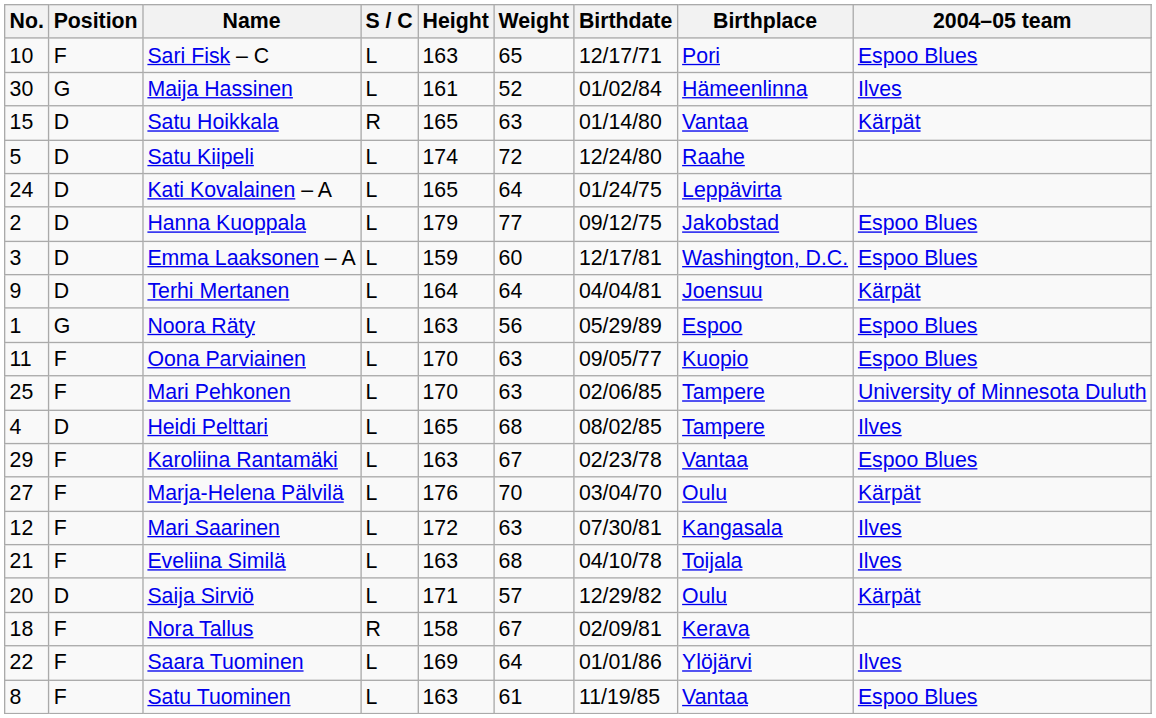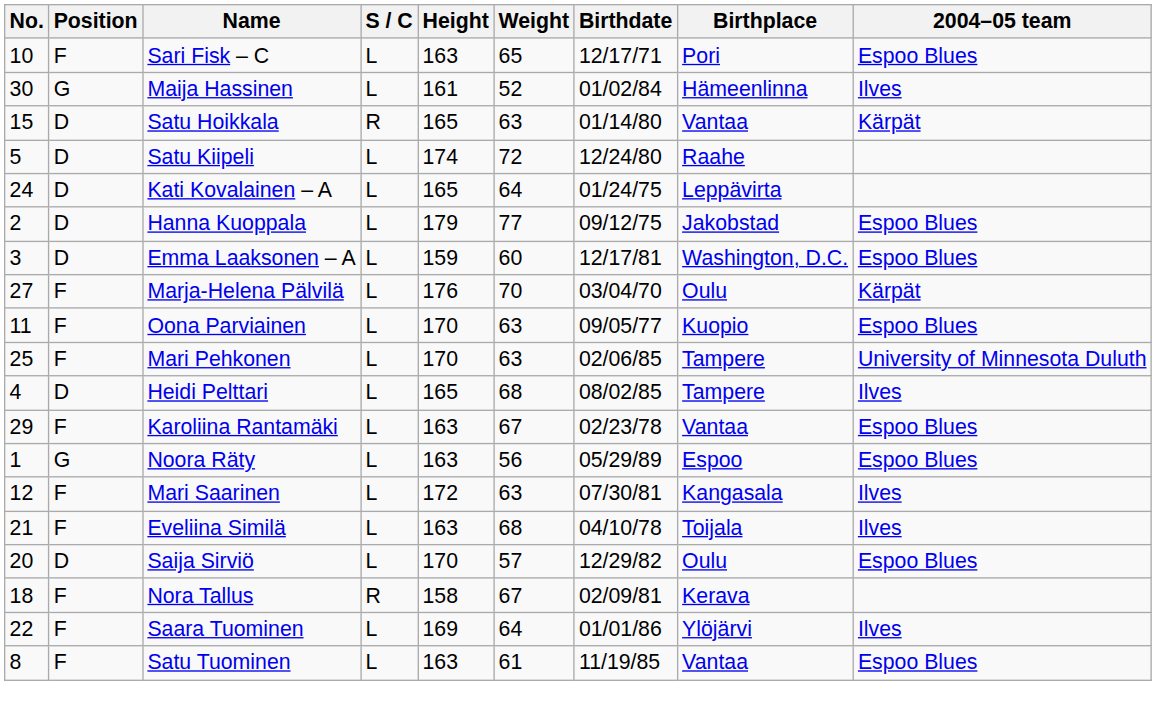 <table class="wikitable">
 <tr>
 <th>No.</th>
 <th>Position</th>
 <th>Name</th>
 <th>S / C</th>
 <th>Height</th>
 <th>Weight</th>
 <th>Birthdate</th>
 <th>Birthplace</th>
 <th>2004–05 team</th>
 </tr>
 <tr>
 <td>10</td>
 <td>F</td>
 <td><a href='#'>Sari Fisk</a> – C</td>
 <td>L</td>
 <td>163</td>
 <td>65</td>
 <td>12/17/71</td>
 <td><a href='#'>Pori</a></td>
 <td><a href='#'>Espoo Blues</a></td>
 </tr>
 <tr>
 <td>30</td>
 <td>G</td>
 <td><a href='#'>Maija Hassinen</a></td>
 <td>L</td>
 <td>161</td>
 <td>52</td>
 <td>01/02/84</td>
 <td><a href='#'>Hämeenlinna</a></td>
 <td><a href='#'>Ilves</a></td>
 </tr>
 <tr>
 <td>15</td>
 <td>D</td>
 <td><a href='#'>Satu Hoikkala</a></td>
 <td>R</td>
 <td>165</td>
 <td>63</td>
 <td>01/14/80</td>
 <td><a href='#'>Vantaa</a></td>
 <td><a href='#'>Kärpät</a></td>
 </tr>
 <tr>
 <td>5</td>
 <td>D</td>
 <td><a href='#'>Satu Kiipeli</a></td>
 <td>L</td>
 <td>174</td>
 <td>72</td>
 <td>12/24/80</td>
 <td><a href='#'>Raahe</a></td>
 <td></td>
 </tr>
 <tr>
 <td>24</td>
 <td>D</td>
 <td><a href='#'>Kati Kovalainen</a> – A</td>
 <td>L</td>
 <td>165</td>
 <td>64</td>
 <td>01/24/75</td>
 <td><a href='#'>Leppävirta</a></td>
 <td></td>
 </tr>
 <tr>
 <td>2</td>
 <td>D</td>
 <td><a href='#'>Hanna Kuoppala</a></td>
 <td>L</td>
 <td>179</td>
 <td>77</td>
 <td>09/12/75</td>
 <td><a href='#'>Jakobstad</a></td>
 <td><a href='#'>Espoo Blues</a></td>
 </tr>
 <tr>
 <td>3</td>
 <td>D</td>
 <td><a href='#'>Emma Laaksonen</a> – A</td>
 <td>L</td>
 <td>159</td>
 <td>60</td>
 <td>12/17/81</td>
 <td><a href='#'>Washington, D.C.</a></td>
 <td><a href='#'>Espoo Blues</a></td>
 </tr>
 <tr>
-<td>9</td>
-<td>D</td>
-<td><a href='#'>Terhi Mertanen</a></td>
+<td>27</td>
+<td>F</td>
+<td><a href='#'>Marja-Helena Pälvilä</a></td>
 <td>L</td>
-<td>164</td>
-<td>64</td>
-<td>04/04/81</td>
-<td><a href='#'>Joensuu</a></td>
+<td>176</td>
+<td>70</td>
+<td>03/04/70</td>
+<td><a href='#'>Oulu</a></td>
 <td><a href='#'>Kärpät</a></td>
-</tr>
-<tr>
-<td>1</td>
-<td>G</td>
-<td><a href='#'>Noora Räty</a></td>
-<td>L</td>
-<td>163</td>
-<td>56</td>
-<td>05/29/89</td>
-<td><a href='#'>Espoo</a></td>
-<td><a href='#'>Espoo Blues</a></td>
 </tr>
 <tr>
 <td>11</td>
 <td>F</td>
 <td><a href='#'>Oona Parviainen</a></td>
 <td>L</td>
 <td>170</td>
 <td>63</td>
 <td>09/05/77</td>
 <td><a href='#'>Kuopio</a></td>
 <td><a href='#'>Espoo Blues</a></td>
 </tr>
 <tr>
 <td>25</td>
 <td>F</td>
 <td><a href='#'>Mari Pehkonen</a></td>
 <td>L</td>
 <td>170</td>
 <td>63</td>
 <td>02/06/85</td>
 <td><a href='#'>Tampere</a></td>
 <td><a href='#'>University of Minnesota Duluth</a></td>
 </tr>
 <tr>
 <td>4</td>
 <td>D</td>
 <td><a href='#'>Heidi Pelttari</a></td>
 <td>L</td>
 <td>165</td>
 <td>68</td>
 <td>08/02/85</td>
 <td><a href='#'>Tampere</a></td>
 <td><a href='#'>Ilves</a></td>
 </tr>
 <tr>
 <td>29</td>
 <td>F</td>
 <td><a href='#'>Karoliina Rantamäki</a></td>
 <td>L</td>
 <td>163</td>
 <td>67</td>
 <td>02/23/78</td>
 <td><a href='#'>Vantaa</a></td>
 <td><a href='#'>Espoo Blues</a></td>
 </tr>
 <tr>
-<td>27</td>
-<td>F</td>
-<td><a href='#'>Marja-Helena Pälvilä</a></td>
+<td>1</td>
+<td>G</td>
+<td><a href='#'>Noora Räty</a></td>
 <td>L</td>
-<td>176</td>
-<td>70</td>
-<td>03/04/70</td>
-<td><a href='#'>Oulu</a></td>
-<td><a href='#'>Kärpät</a></td>
+<td>163</td>
+<td>56</td>
+<td>05/29/89</td>
+<td><a href='#'>Espoo</a></td>
+<td><a href='#'>Espoo Blues</a></td>
 </tr>
 <tr>
 <td>12</td>
 <td>F</td>
 <td><a href='#'>Mari Saarinen</a></td>
 <td>L</td>
 <td>172</td>
 <td>63</td>
 <td>07/30/81</td>
 <td><a href='#'>Kangasala</a></td>
 <td><a href='#'>Ilves</a></td>
 </tr>
 <tr>
 <td>21</td>
 <td>F</td>
 <td><a href='#'>Eveliina Similä</a></td>
 <td>L</td>
 <td>163</td>
 <td>68</td>
 <td>04/10/78</td>
 <td><a href='#'>Toijala</a></td>
 <td><a href='#'>Ilves</a></td>
 </tr>
 <tr>
 <td>20</td>
 <td>D</td>
 <td><a href='#'>Saija Sirviö</a></td>
 <td>L</td>
-<td>171</td>
+<td>170</td>
 <td>57</td>
 <td>12/29/82</td>
 <td><a href='#'>Oulu</a></td>
-<td><a href='#'>Kärpät</a></td>
+<td><a href='#'>Espoo Blues</a></td>
 </tr>
 <tr>
 <td>18</td>
 <td>F</td>
 <td><a href='#'>Nora Tallus</a></td>
 <td>R</td>
 <td>158</td>
 <td>67</td>
 <td>02/09/81</td>
 <td><a href='#'>Kerava</a></td>
 <td></td>
 </tr>
 <tr>
 <td>22</td>
 <td>F</td>
 <td><a href='#'>Saara Tuominen</a></td>
 <td>L</td>
 <td>169</td>
 <td>64</td>
 <td>01/01/86</td>
 <td><a href='#'>Ylöjärvi</a></td>
 <td><a href='#'>Ilves</a></td>
 </tr>
 <tr>
 <td>8</td>
 <td>F</td>
 <td><a href='#'>Satu Tuominen</a></td>
 <td>L</td>
 <td>163</td>
 <td>61</td>
 <td>11/19/85</td>
 <td><a href='#'>Vantaa</a></td>
 <td><a href='#'>Espoo Blues</a></td>
 </tr>
 </table>
